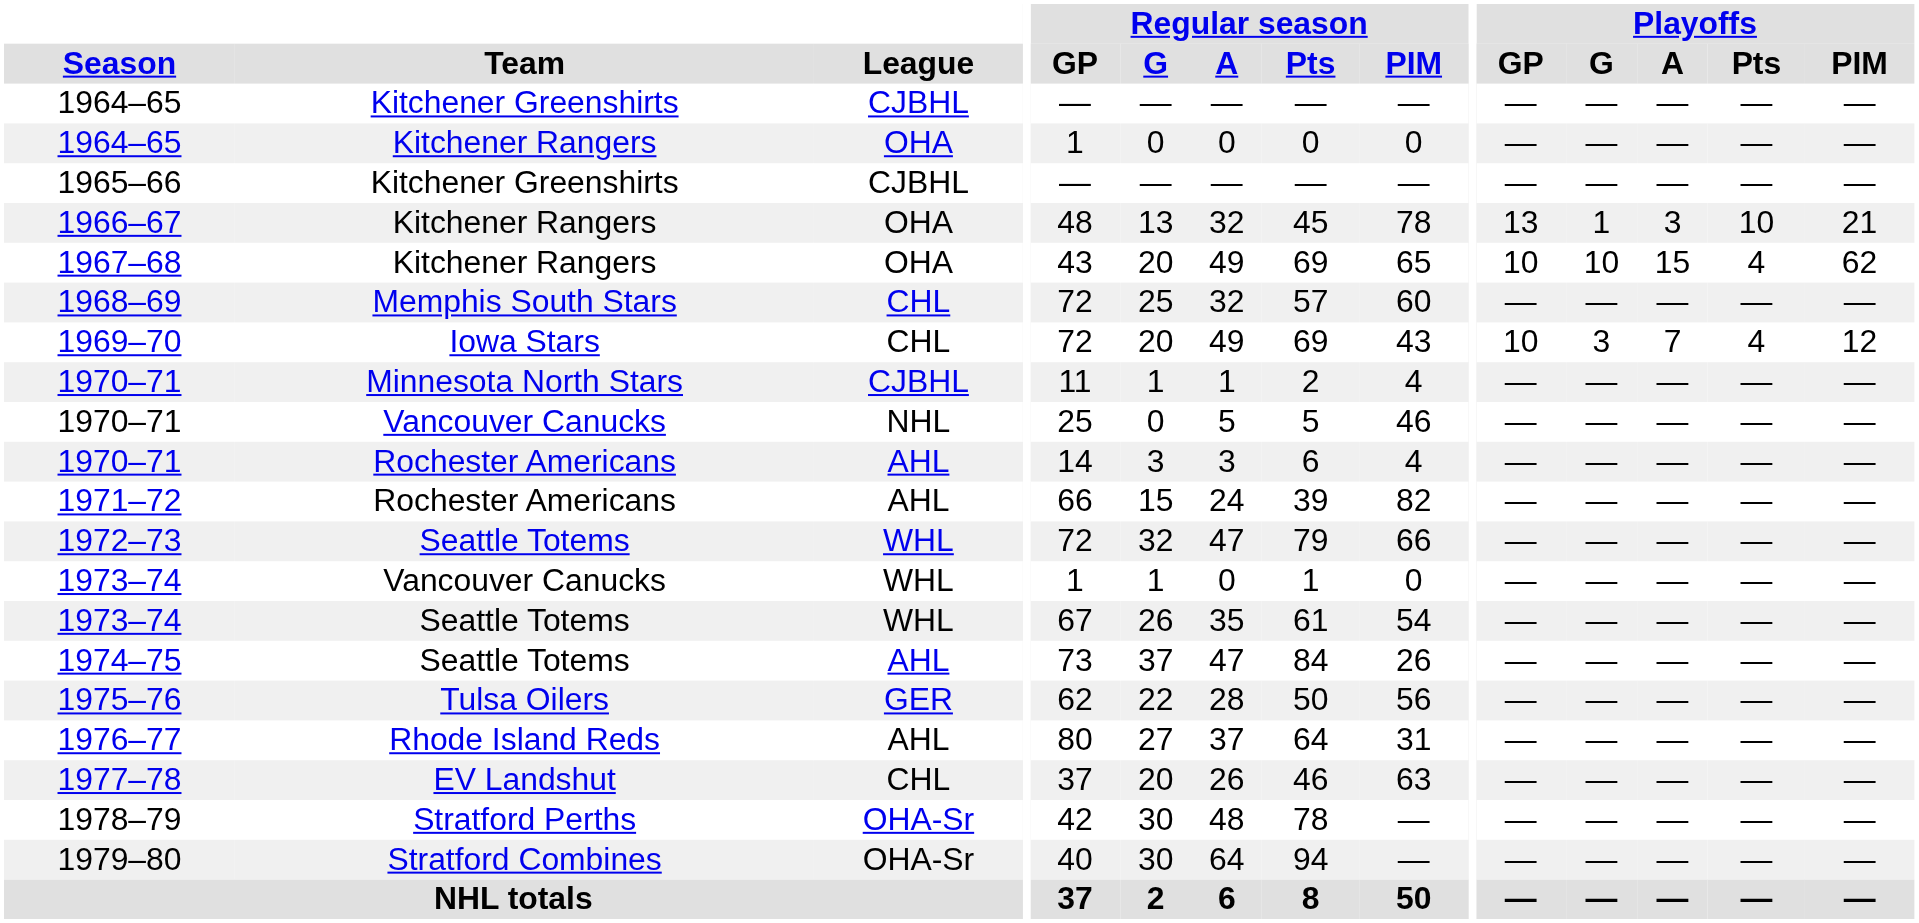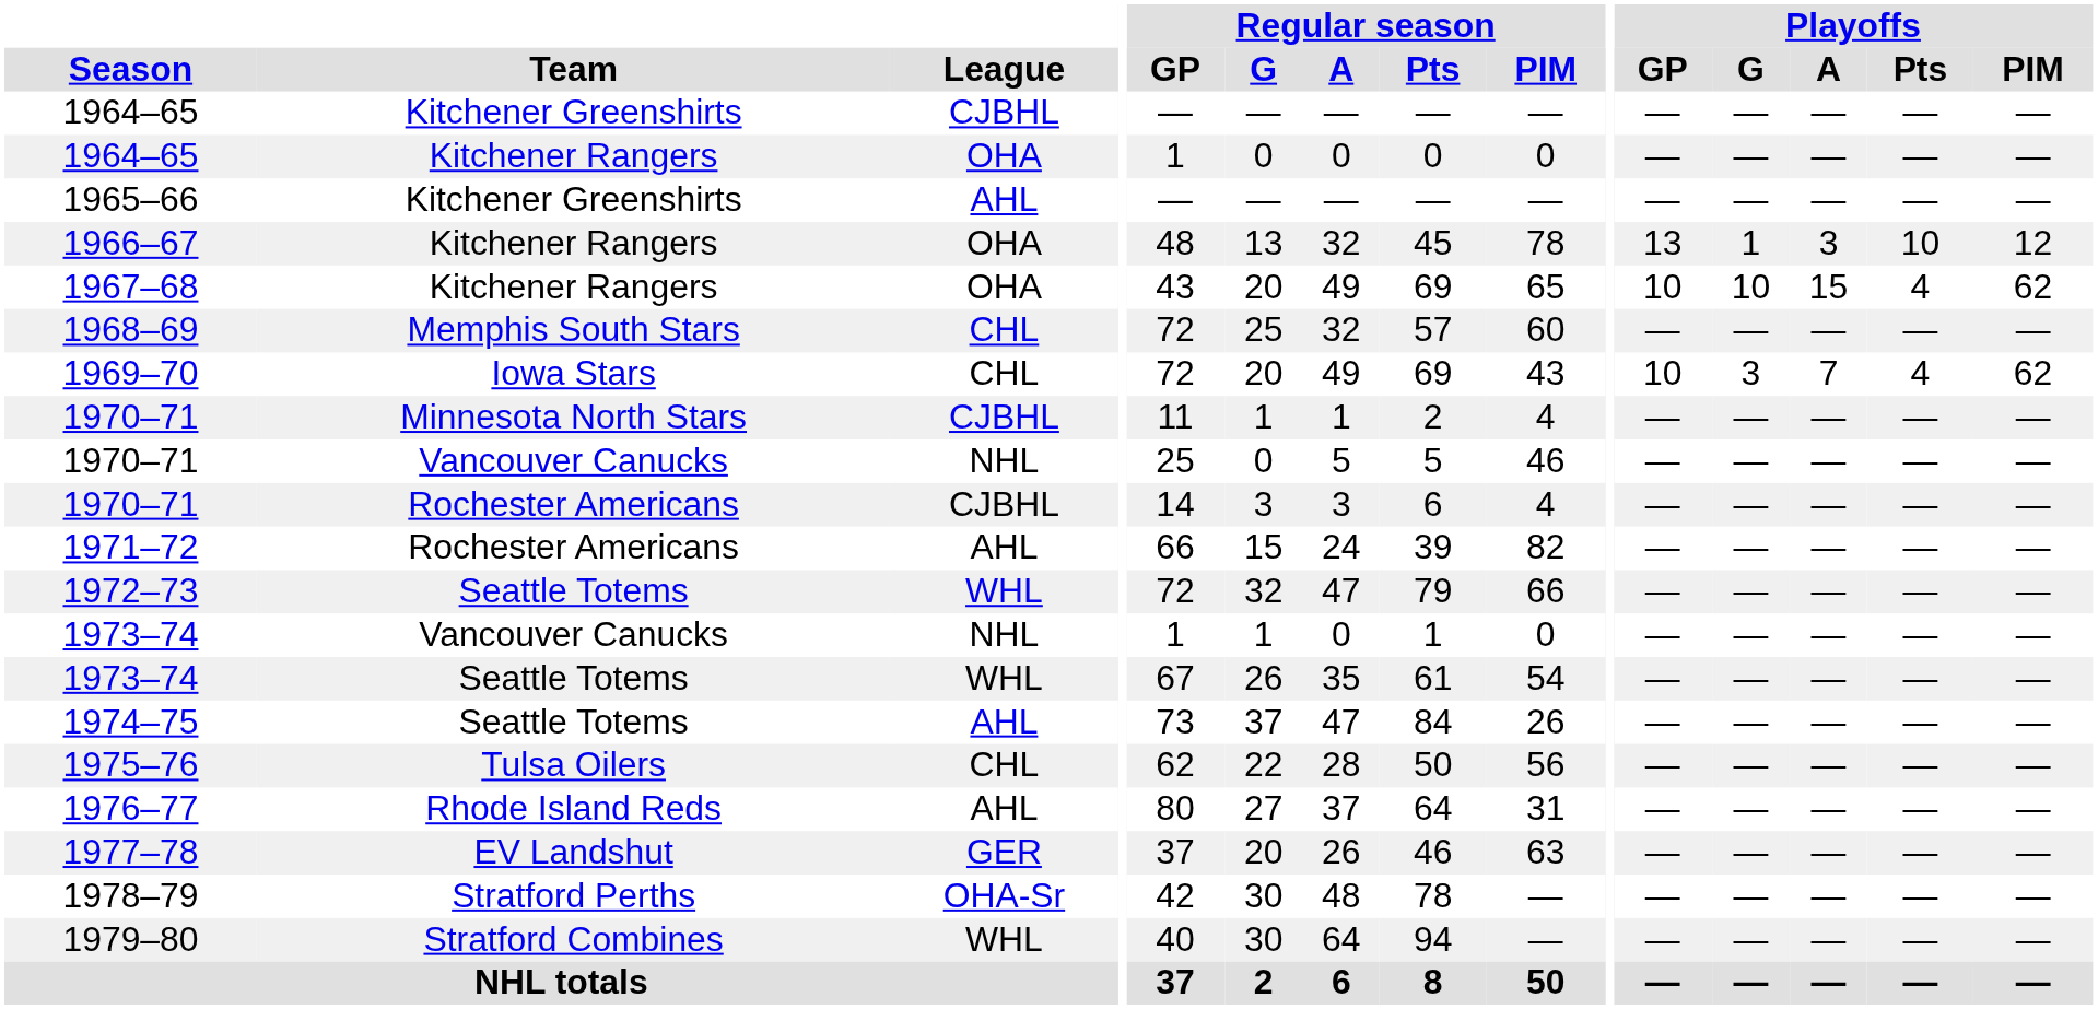 <table border="0" cellpadding="1" cellspacing="0" style="text-align:center; width:60em">
 <tr bgcolor="#e0e0e0">
 <th colspan="3" bgcolor="#ffffff"></th>
 <th rowspan="100" bgcolor="#ffffff"></th>
 <th colspan="5"><a href='#'>Regular season</a></th>
 <th rowspan="100" bgcolor="#ffffff"></th>
 <th colspan="5"><a href='#'>Playoffs</a></th>
 </tr>
 <tr bgcolor="#e0e0e0">
 <th><a href='#'>Season</a></th>
 <th>Team</th>
 <th>League</th>
 <th>GP</th>
 <th><a href='#'>G</a></th>
 <th><a href='#'>A</a></th>
 <th><a href='#'>Pts</a></th>
 <th><a href='#'>PIM</a></th>
 <th>GP</th>
 <th>G</th>
 <th>A</th>
 <th>Pts</th>
 <th>PIM</th>
 </tr>
 <tr>
 <td>1964–65</td>
 <td><a href='#'>Kitchener Greenshirts</a></td>
 <td><a href='#'>CJBHL</a></td>
 <td>—</td>
 <td>—</td>
 <td>—</td>
 <td>—</td>
 <td>—</td>
 <td>—</td>
 <td>—</td>
 <td>—</td>
 <td>—</td>
 <td>—</td>
 </tr>
 <tr bgcolor="#f0f0f0">
 <td><a href='#'>1964–65</a></td>
 <td><a href='#'>Kitchener Rangers</a></td>
 <td><a href='#'>OHA</a></td>
 <td>1</td>
 <td>0</td>
 <td>0</td>
 <td>0</td>
 <td>0</td>
 <td>—</td>
 <td>—</td>
 <td>—</td>
 <td>—</td>
 <td>—</td>
 </tr>
 <tr>
 <td>1965–66</td>
 <td>Kitchener Greenshirts</td>
-<td>CJBHL</td>
+<td><a href='#'>AHL</a></td>
 <td>—</td>
 <td>—</td>
 <td>—</td>
 <td>—</td>
 <td>—</td>
 <td>—</td>
 <td>—</td>
 <td>—</td>
 <td>—</td>
 <td>—</td>
 </tr>
 <tr bgcolor="#f0f0f0">
 <td><a href='#'>1966–67</a></td>
 <td>Kitchener Rangers</td>
 <td>OHA</td>
 <td>48</td>
 <td>13</td>
 <td>32</td>
 <td>45</td>
 <td>78</td>
 <td>13</td>
 <td>1</td>
 <td>3</td>
 <td>10</td>
-<td>21</td>
+<td>12</td>
 </tr>
 <tr>
 <td><a href='#'>1967–68</a></td>
 <td>Kitchener Rangers</td>
 <td>OHA</td>
 <td>43</td>
 <td>20</td>
 <td>49</td>
 <td>69</td>
 <td>65</td>
 <td>10</td>
 <td>10</td>
 <td>15</td>
 <td>4</td>
 <td>62</td>
 </tr>
 <tr bgcolor="#f0f0f0">
 <td><a href='#'>1968–69</a></td>
 <td><a href='#'>Memphis South Stars</a></td>
 <td><a href='#'>CHL</a></td>
 <td>72</td>
 <td>25</td>
 <td>32</td>
 <td>57</td>
 <td>60</td>
 <td>—</td>
 <td>—</td>
 <td>—</td>
 <td>—</td>
 <td>—</td>
 </tr>
 <tr>
 <td><a href='#'>1969–70</a></td>
 <td><a href='#'>Iowa Stars</a></td>
 <td>CHL</td>
 <td>72</td>
 <td>20</td>
 <td>49</td>
 <td>69</td>
 <td>43</td>
 <td>10</td>
 <td>3</td>
 <td>7</td>
 <td>4</td>
-<td>12</td>
+<td>62</td>
 </tr>
 <tr bgcolor="#f0f0f0">
 <td><a href='#'>1970–71</a></td>
 <td><a href='#'>Minnesota North Stars</a></td>
 <td><a href='#'>CJBHL</a></td>
 <td>11</td>
 <td>1</td>
 <td>1</td>
 <td>2</td>
 <td>4</td>
 <td>—</td>
 <td>—</td>
 <td>—</td>
 <td>—</td>
 <td>—</td>
 </tr>
 <tr>
 <td>1970–71</td>
 <td><a href='#'>Vancouver Canucks</a></td>
 <td>NHL</td>
 <td>25</td>
 <td>0</td>
 <td>5</td>
 <td>5</td>
 <td>46</td>
 <td>—</td>
 <td>—</td>
 <td>—</td>
 <td>—</td>
 <td>—</td>
 </tr>
 <tr bgcolor="#f0f0f0">
 <td><a href='#'>1970–71</a></td>
 <td><a href='#'>Rochester Americans</a></td>
-<td><a href='#'>AHL</a></td>
+<td>CJBHL</td>
 <td>14</td>
 <td>3</td>
 <td>3</td>
 <td>6</td>
 <td>4</td>
 <td>—</td>
 <td>—</td>
 <td>—</td>
 <td>—</td>
 <td>—</td>
 </tr>
 <tr>
 <td><a href='#'>1971–72</a></td>
 <td>Rochester Americans</td>
 <td>AHL</td>
 <td>66</td>
 <td>15</td>
 <td>24</td>
 <td>39</td>
 <td>82</td>
 <td>—</td>
 <td>—</td>
 <td>—</td>
 <td>—</td>
 <td>—</td>
 </tr>
 <tr bgcolor="#f0f0f0">
 <td><a href='#'>1972–73</a></td>
 <td><a href='#'>Seattle Totems</a></td>
 <td><a href='#'>WHL</a></td>
 <td>72</td>
 <td>32</td>
 <td>47</td>
 <td>79</td>
 <td>66</td>
 <td>—</td>
 <td>—</td>
 <td>—</td>
 <td>—</td>
 <td>—</td>
 </tr>
 <tr>
 <td><a href='#'>1973–74</a></td>
 <td>Vancouver Canucks</td>
-<td>WHL</td>
+<td>NHL</td>
 <td>1</td>
 <td>1</td>
 <td>0</td>
 <td>1</td>
 <td>0</td>
 <td>—</td>
 <td>—</td>
 <td>—</td>
 <td>—</td>
 <td>—</td>
 </tr>
 <tr bgcolor="#f0f0f0">
 <td><a href='#'>1973–74</a></td>
 <td>Seattle Totems</td>
 <td>WHL</td>
 <td>67</td>
 <td>26</td>
 <td>35</td>
 <td>61</td>
 <td>54</td>
 <td>—</td>
 <td>—</td>
 <td>—</td>
 <td>—</td>
 <td>—</td>
 </tr>
 <tr>
 <td><a href='#'>1974–75</a></td>
 <td>Seattle Totems</td>
 <td><a href='#'>AHL</a></td>
 <td>73</td>
 <td>37</td>
 <td>47</td>
 <td>84</td>
 <td>26</td>
 <td>—</td>
 <td>—</td>
 <td>—</td>
 <td>—</td>
 <td>—</td>
 </tr>
 <tr bgcolor="#f0f0f0">
 <td><a href='#'>1975–76</a></td>
 <td><a href='#'>Tulsa Oilers</a></td>
-<td><a href='#'>GER</a></td>
+<td>CHL</td>
 <td>62</td>
 <td>22</td>
 <td>28</td>
 <td>50</td>
 <td>56</td>
 <td>—</td>
 <td>—</td>
 <td>—</td>
 <td>—</td>
 <td>—</td>
 </tr>
 <tr>
 <td><a href='#'>1976–77</a></td>
 <td><a href='#'>Rhode Island Reds</a></td>
 <td>AHL</td>
 <td>80</td>
 <td>27</td>
 <td>37</td>
 <td>64</td>
 <td>31</td>
 <td>—</td>
 <td>—</td>
 <td>—</td>
 <td>—</td>
 <td>—</td>
 </tr>
 <tr bgcolor="#f0f0f0">
 <td><a href='#'>1977–78</a></td>
 <td><a href='#'>EV Landshut</a></td>
-<td>CHL</td>
+<td><a href='#'>GER</a></td>
 <td>37</td>
 <td>20</td>
 <td>26</td>
 <td>46</td>
 <td>63</td>
 <td>—</td>
 <td>—</td>
 <td>—</td>
 <td>—</td>
 <td>—</td>
 </tr>
 <tr>
 <td>1978–79</td>
 <td><a href='#'>Stratford Perths</a></td>
 <td><a href='#'>OHA-Sr</a></td>
 <td>42</td>
 <td>30</td>
 <td>48</td>
 <td>78</td>
 <td>—</td>
 <td>—</td>
 <td>—</td>
 <td>—</td>
 <td>—</td>
 <td>—</td>
 </tr>
 <tr bgcolor="#f0f0f0">
 <td>1979–80</td>
 <td><a href='#'>Stratford Combines</a></td>
-<td>OHA-Sr</td>
+<td>WHL</td>
 <td>40</td>
 <td>30</td>
 <td>64</td>
 <td>94</td>
 <td>—</td>
 <td>—</td>
 <td>—</td>
 <td>—</td>
 <td>—</td>
 <td>—</td>
 </tr>
 <tr bgcolor="#e0e0e0">
 <th colspan="3">NHL totals</th>
 <th>37</th>
 <th>2</th>
 <th>6</th>
 <th>8</th>
 <th>50</th>
 <th>—</th>
 <th>—</th>
 <th>—</th>
 <th>—</th>
 <th>—</th>
 </tr>
 </table>
